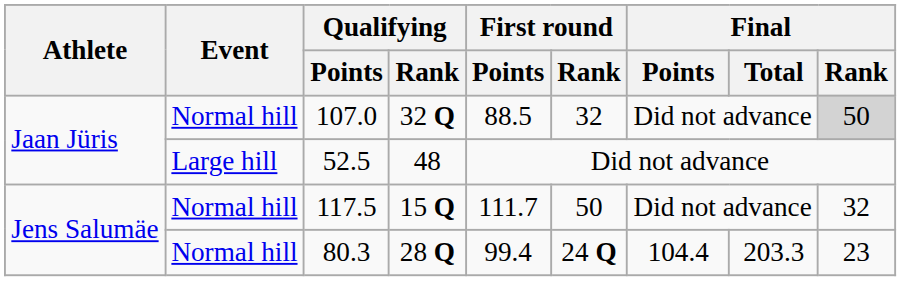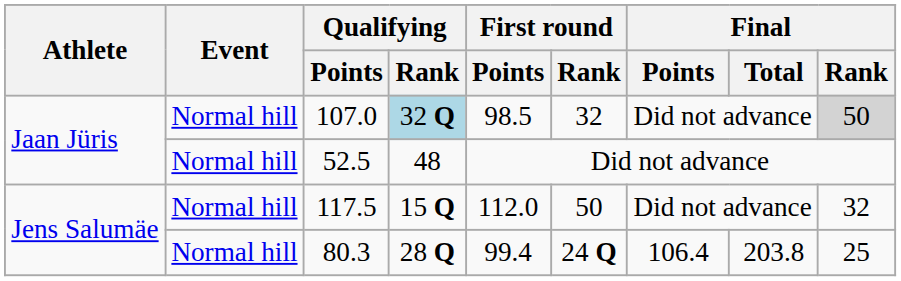 <table class="wikitable" style="font-size:90%">
 <tr>
 <th rowspan="2">Athlete</th>
 <th rowspan="2">Event</th>
 <th colspan="2">Qualifying</th>
 <th colspan="2">First round</th>
 <th colspan="3">Final</th>
 </tr>
 <tr>
 <th>Points</th>
 <th>Rank</th>
 <th>Points</th>
 <th>Rank</th>
 <th>Points</th>
 <th>Total</th>
 <th>Rank</th>
 </tr>
 <tr>
 <td rowspan=2><a href='#'>Jaan Jüris</a></td>
 <td><a href='#'>Normal hill</a></td>
 <td align="center">107.0</td>
-<td align="center">32 <strong>Q</strong></td>
-<td align="center">88.5</td>
+<td align="center" style="background: lightblue;">32 <strong>Q</strong></td>
+<td align="center">98.5</td>
 <td align="center">32</td>
 <td colspan=2 align="center">Did not advance</td>
 <td align="center" style="background: lightgrey;">50</td>
 </tr>
 <tr>
-<td><a href='#'>Large hill</a></td>
+<td><a href='#'>Normal hill</a></td>
 <td align="center">52.5</td>
 <td align="center">48</td>
 <td colspan=5 align="center">Did not advance</td>
 </tr>
 <tr>
 <td rowspan=2><a href='#'>Jens Salumäe</a></td>
 <td><a href='#'>Normal hill</a></td>
 <td align="center">117.5</td>
 <td align="center">15 <strong>Q</strong></td>
-<td align="center">111.7</td>
+<td align="center">112.0</td>
 <td align="center">50</td>
 <td colspan=2 align="center">Did not advance</td>
 <td align="center">32</td>
 </tr>
 <tr>
 <td><a href='#'>Normal hill</a></td>
 <td align="center">80.3</td>
 <td align="center">28 <strong>Q</strong></td>
 <td align="center">99.4</td>
 <td align="center">24 <strong>Q</strong></td>
-<td align="center">104.4</td>
-<td align="center">203.3</td>
-<td align="center">23</td>
+<td align="center">106.4</td>
+<td align="center">203.8</td>
+<td align="center">25</td>
 </tr>
 </table>
